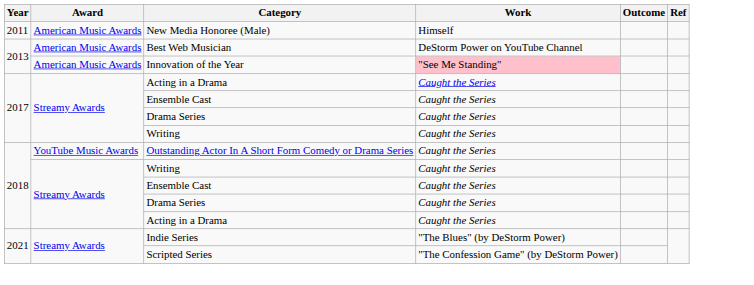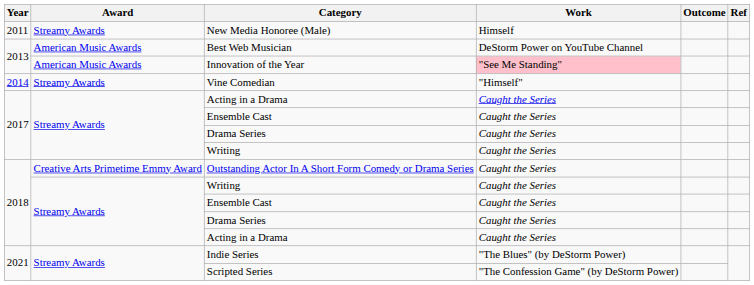 <table class="wikitable">
 <tr>
 <th>Year</th>
 <th>Award</th>
 <th>Category</th>
 <th>Work</th>
 <th>Outcome</th>
 <th>Ref</th>
 </tr>
 <tr>
 <td>2011</td>
-<td><a href='#'>American Music Awards</a></td>
+<td><a href='#'>Streamy Awards</a></td>
 <td>New Media Honoree (Male)</td>
 <td>Himself</td>
 <td></td>
 <td></td>
 </tr>
 <tr>
 <td rowspan="2">2013</td>
 <td><a href='#'>American Music Awards</a></td>
 <td>Best Web Musician</td>
 <td>DeStorm Power on YouTube Channel</td>
 <td></td>
 <td></td>
 </tr>
 <tr>
 <td><a href='#'>American Music Awards</a></td>
 <td>Innovation of the Year</td>
 <td style="background: pink;">"See Me Standing"</td>
+<td></td>
+<td></td>
+</tr>
+<tr>
+<td><a href='#'>2014</a></td>
+<td><a href='#'>Streamy Awards</a></td>
+<td>Vine Comedian</td>
+<td>"Himself"</td>
 <td></td>
 <td></td>
 </tr>
 <tr>
 <td rowspan="4">2017</td>
 <td rowspan="4"><a href='#'>Streamy Awards</a></td>
 <td>Acting in a Drama</td>
 <td><a href='#'><em>Caught the Series</em></a></td>
 <td></td>
 <td></td>
 </tr>
 <tr>
 <td>Ensemble Cast</td>
 <td><em>Caught the Series</em></td>
 <td></td>
 <td></td>
 </tr>
 <tr>
 <td>Drama Series</td>
 <td><em>Caught the Series</em></td>
 <td></td>
 <td></td>
 </tr>
 <tr>
 <td>Writing</td>
 <td><em>Caught the Series</em></td>
 <td></td>
 <td></td>
 </tr>
 <tr>
 <td rowspan="5">2018</td>
-<td><a href='#'>YouTube Music Awards</a></td>
+<td><a href='#'>Creative Arts Primetime Emmy Award</a></td>
 <td><a href='#'>Outstanding Actor In A Short Form Comedy or Drama Series</a></td>
 <td><em>Caught the Series</em></td>
 <td></td>
 <td></td>
 </tr>
 <tr>
 <td rowspan="4"><a href='#'>Streamy Awards</a></td>
 <td>Writing</td>
 <td><em>Caught the Series</em></td>
 <td></td>
 <td></td>
 </tr>
 <tr>
 <td>Ensemble Cast</td>
 <td><em>Caught the Series</em></td>
 <td></td>
 <td></td>
 </tr>
 <tr>
 <td>Drama Series</td>
 <td><em>Caught the Series</em></td>
 <td></td>
 <td></td>
 </tr>
 <tr>
 <td>Acting in a Drama</td>
 <td><em>Caught the Series</em></td>
 <td></td>
 <td></td>
 </tr>
 <tr>
 <td rowspan="2">2021</td>
 <td rowspan="2"><a href='#'>Streamy Awards</a></td>
 <td>Indie Series</td>
 <td>"The Blues" (by DeStorm Power)</td>
 <td></td>
 </tr>
 <tr>
 <td>Scripted Series</td>
 <td>"The Confession Game" (by DeStorm Power)</td>
 <td></td>
 </tr>
 </table>
